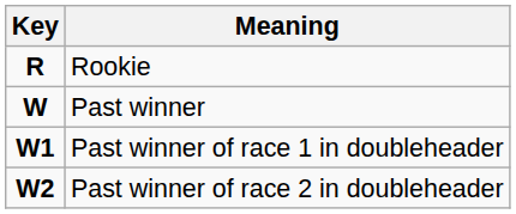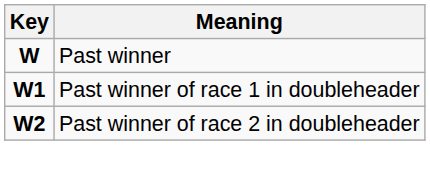 <table class="wikitable" style="font-size: 95%">
 <tr>
 <th>Key</th>
 <th>Meaning</th>
-</tr>
-<tr>
-<td align="center"><strong><span>R</span></strong></td>
-<td>Rookie</td>
 </tr>
 <tr>
 <td align="center"><strong><span>W</span></strong></td>
 <td>Past winner</td>
 </tr>
 <tr>
 <td align="center"><strong><span>W1</span></strong></td>
 <td>Past winner of race 1 in doubleheader</td>
 </tr>
 <tr>
 <td align="center"><strong><span>W2</span></strong></td>
 <td>Past winner of race 2 in doubleheader</td>
 </tr>
 </table>
